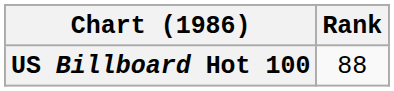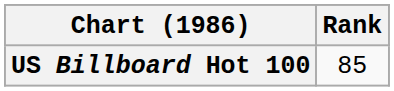 <table class="wikitable plainrowheaders" style="text-align:center">
 <tr>
 <th>Chart (1986)</th>
 <th>Rank</th>
 </tr>
 <tr>
 <th scope="row">US <em>Billboard</em> Hot 100</th>
-<td>88</td>
+<td>85</td>
 </tr>
 </table>
